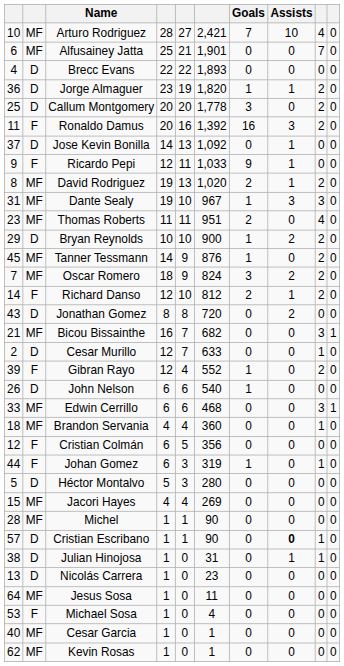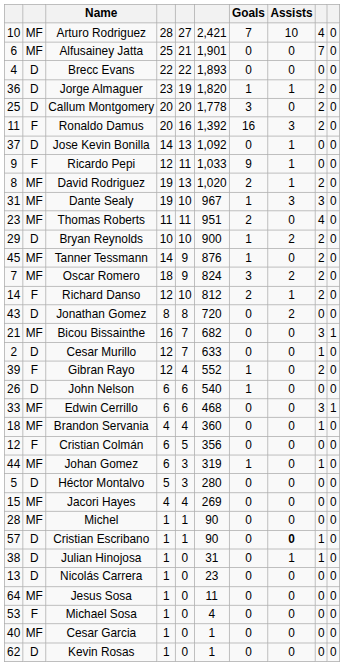 <table class="wikitable sortable" style="text-align:center; font-size:100%;">
 <tr>
 <th></th>
 <th></th>
 <th>Name</th>
 <th></th>
 <th></th>
 <th></th>
 <th>Goals</th>
 <th>Assists</th>
 <th></th>
 <th></th>
 </tr>
 <tr>
 <td>10</td>
 <td>MF</td>
 <td>Arturo Rodriguez</td>
 <td>28</td>
 <td>27</td>
 <td>2,421</td>
 <td>7</td>
 <td>10</td>
 <td>4</td>
 <td>0</td>
 </tr>
 <tr>
 <td>6</td>
 <td>MF</td>
 <td>Alfusainey Jatta</td>
 <td>25</td>
 <td>21</td>
 <td>1,901</td>
 <td>0</td>
 <td>0</td>
 <td>7</td>
 <td>0</td>
 </tr>
 <tr>
 <td>4</td>
 <td>D</td>
 <td>Brecc Evans</td>
 <td>22</td>
 <td>22</td>
 <td>1,893</td>
 <td>0</td>
 <td>0</td>
 <td>0</td>
 <td>0</td>
 </tr>
 <tr>
 <td>36</td>
 <td>D</td>
 <td>Jorge Almaguer</td>
 <td>23</td>
 <td>19</td>
 <td>1,820</td>
 <td>1</td>
 <td>1</td>
 <td>2</td>
 <td>0</td>
 </tr>
 <tr>
 <td>25</td>
 <td>D</td>
 <td>Callum Montgomery</td>
 <td>20</td>
 <td>20</td>
 <td>1,778</td>
 <td>3</td>
 <td>0</td>
 <td>2</td>
 <td>0</td>
 </tr>
 <tr>
 <td>11</td>
 <td>F</td>
 <td>Ronaldo Damus</td>
 <td>20</td>
 <td>16</td>
 <td>1,392</td>
 <td>16</td>
 <td>3</td>
 <td>2</td>
 <td>0</td>
 </tr>
 <tr>
 <td>37</td>
 <td>D</td>
 <td>Jose Kevin Bonilla</td>
 <td>14</td>
 <td>13</td>
 <td>1,092</td>
 <td>0</td>
 <td>1</td>
 <td>0</td>
 <td>0</td>
 </tr>
 <tr>
 <td>9</td>
 <td>F</td>
 <td>Ricardo Pepi</td>
 <td>12</td>
 <td>11</td>
 <td>1,033</td>
 <td>9</td>
 <td>1</td>
 <td>0</td>
 <td>0</td>
 </tr>
 <tr>
 <td>8</td>
 <td>MF</td>
 <td>David Rodriguez</td>
 <td>19</td>
 <td>13</td>
 <td>1,020</td>
 <td>2</td>
 <td>1</td>
 <td>2</td>
 <td>0</td>
 </tr>
 <tr>
 <td>31</td>
 <td>MF</td>
 <td>Dante Sealy</td>
 <td>19</td>
 <td>10</td>
 <td>967</td>
 <td>1</td>
 <td>3</td>
 <td>3</td>
 <td>0</td>
 </tr>
 <tr>
 <td>23</td>
 <td>MF</td>
 <td>Thomas Roberts</td>
 <td>11</td>
 <td>11</td>
 <td>951</td>
 <td>2</td>
 <td>0</td>
 <td>4</td>
 <td>0</td>
 </tr>
 <tr>
 <td>29</td>
 <td>D</td>
 <td>Bryan Reynolds</td>
 <td>10</td>
 <td>10</td>
 <td>900</td>
 <td>1</td>
 <td>2</td>
 <td>2</td>
 <td>0</td>
 </tr>
 <tr>
 <td>45</td>
 <td>MF</td>
 <td>Tanner Tessmann</td>
 <td>14</td>
 <td>9</td>
 <td>876</td>
 <td>1</td>
 <td>0</td>
 <td>2</td>
 <td>0</td>
 </tr>
 <tr>
 <td>7</td>
 <td>MF</td>
 <td>Oscar Romero</td>
 <td>18</td>
 <td>9</td>
 <td>824</td>
 <td>3</td>
 <td>2</td>
 <td>2</td>
 <td>0</td>
 </tr>
 <tr>
 <td>14</td>
 <td>F</td>
 <td>Richard Danso</td>
 <td>12</td>
 <td>10</td>
 <td>812</td>
 <td>2</td>
 <td>1</td>
 <td>2</td>
 <td>0</td>
 </tr>
 <tr>
 <td>43</td>
 <td>D</td>
 <td>Jonathan Gomez</td>
 <td>8</td>
 <td>8</td>
 <td>720</td>
 <td>0</td>
 <td>2</td>
 <td>0</td>
 <td>0</td>
 </tr>
 <tr>
 <td>21</td>
 <td>MF</td>
 <td>Bicou Bissainthe</td>
 <td>16</td>
 <td>7</td>
 <td>682</td>
 <td>0</td>
 <td>0</td>
 <td>3</td>
 <td>1</td>
 </tr>
 <tr>
 <td>2</td>
 <td>D</td>
 <td>Cesar Murillo</td>
 <td>12</td>
 <td>7</td>
 <td>633</td>
 <td>0</td>
 <td>0</td>
 <td>1</td>
 <td>0</td>
 </tr>
 <tr>
 <td>39</td>
 <td>F</td>
 <td>Gibran Rayo</td>
 <td>12</td>
 <td>4</td>
 <td>552</td>
 <td>1</td>
 <td>0</td>
 <td>2</td>
 <td>0</td>
 </tr>
 <tr>
 <td>26</td>
 <td>D</td>
 <td>John Nelson</td>
 <td>6</td>
 <td>6</td>
 <td>540</td>
 <td>1</td>
 <td>0</td>
 <td>0</td>
 <td>0</td>
 </tr>
 <tr>
 <td>33</td>
 <td>MF</td>
 <td>Edwin Cerrillo</td>
 <td>6</td>
 <td>6</td>
 <td>468</td>
 <td>0</td>
 <td>0</td>
 <td>3</td>
 <td>1</td>
 </tr>
 <tr>
 <td>18</td>
 <td>MF</td>
 <td>Brandon Servania</td>
 <td>4</td>
 <td>4</td>
 <td>360</td>
 <td>0</td>
 <td>0</td>
 <td>1</td>
 <td>0</td>
 </tr>
 <tr>
 <td>12</td>
 <td>F</td>
 <td>Cristian Colmán</td>
 <td>6</td>
 <td>5</td>
 <td>356</td>
 <td>0</td>
 <td>0</td>
 <td>0</td>
 <td>0</td>
 </tr>
 <tr>
 <td>44</td>
-<td>F</td>
+<td>MF</td>
 <td>Johan Gomez</td>
 <td>6</td>
 <td>3</td>
 <td>319</td>
 <td>1</td>
 <td>0</td>
 <td>1</td>
 <td>0</td>
 </tr>
 <tr>
 <td>5</td>
 <td>D</td>
 <td>Héctor Montalvo</td>
 <td>5</td>
 <td>3</td>
 <td>280</td>
 <td>0</td>
 <td>0</td>
 <td>0</td>
 <td>0</td>
 </tr>
 <tr>
 <td>15</td>
 <td>MF</td>
 <td>Jacori Hayes</td>
 <td>4</td>
 <td>4</td>
 <td>269</td>
 <td>0</td>
 <td>0</td>
 <td>0</td>
 <td>0</td>
 </tr>
 <tr>
 <td>28</td>
 <td>MF</td>
 <td>Michel</td>
 <td>1</td>
 <td>1</td>
 <td>90</td>
 <td>0</td>
 <td>0</td>
 <td>0</td>
 <td>0</td>
 </tr>
 <tr>
 <td>57</td>
 <td>D</td>
 <td>Cristian Escribano</td>
 <td>1</td>
 <td>1</td>
 <td>90</td>
 <td>0</td>
 <td><strong>0</strong></td>
 <td>1</td>
 <td>0</td>
 </tr>
 <tr>
 <td>38</td>
 <td>D</td>
 <td>Julian Hinojosa</td>
 <td>1</td>
 <td>0</td>
 <td>31</td>
 <td>0</td>
 <td>1</td>
 <td>1</td>
 <td>0</td>
 </tr>
 <tr>
 <td>13</td>
 <td>D</td>
 <td>Nicolás Carrera</td>
 <td>1</td>
 <td>0</td>
 <td>23</td>
 <td>0</td>
 <td>0</td>
 <td>0</td>
 <td>0</td>
 </tr>
 <tr>
 <td>64</td>
 <td>MF</td>
 <td>Jesus Sosa</td>
 <td>1</td>
 <td>0</td>
 <td>11</td>
 <td>0</td>
 <td>0</td>
 <td>0</td>
 <td>0</td>
 </tr>
 <tr>
 <td>53</td>
 <td>F</td>
 <td>Michael Sosa</td>
 <td>1</td>
 <td>0</td>
 <td>4</td>
 <td>0</td>
 <td>0</td>
 <td>0</td>
 <td>0</td>
 </tr>
 <tr>
 <td>40</td>
 <td>MF</td>
 <td>Cesar Garcia</td>
 <td>1</td>
 <td>0</td>
 <td>1</td>
 <td>0</td>
 <td>0</td>
 <td>0</td>
 <td>0</td>
 </tr>
 <tr>
 <td>62</td>
-<td>MF</td>
+<td>D</td>
 <td>Kevin Rosas</td>
 <td>1</td>
 <td>0</td>
 <td>1</td>
 <td>0</td>
 <td>0</td>
 <td>0</td>
 <td>0</td>
 </tr>
 </table>
